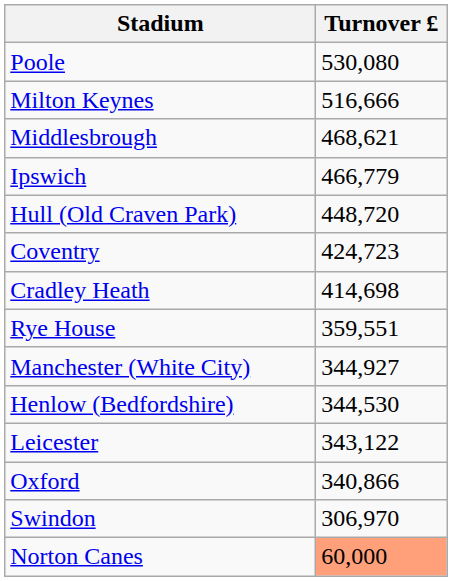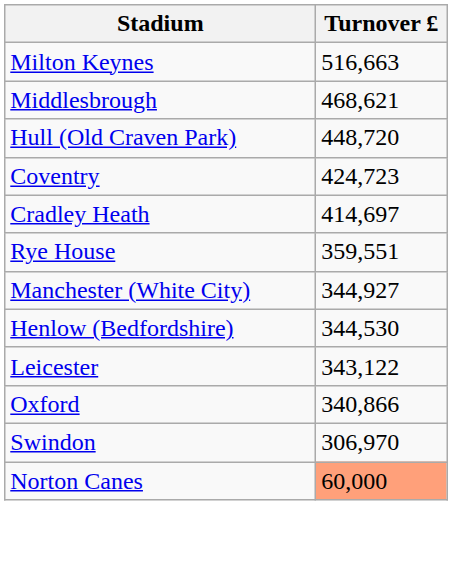 <table class="wikitable">
 <tr>
 <th width=200>Stadium</th>
 <th width=80>Turnover £</th>
 </tr>
 <tr>
-<td><a href='#'>Poole</a></td>
-<td>530,080</td>
-</tr>
-<tr>
 <td><a href='#'>Milton Keynes</a></td>
-<td>516,666</td>
+<td>516,663</td>
 </tr>
 <tr>
 <td><a href='#'>Middlesbrough</a></td>
 <td>468,621</td>
-</tr>
-<tr>
-<td><a href='#'>Ipswich</a></td>
-<td>466,779</td>
 </tr>
 <tr>
 <td><a href='#'>Hull (Old Craven Park)</a></td>
 <td>448,720</td>
 </tr>
 <tr>
 <td><a href='#'>Coventry</a></td>
 <td>424,723</td>
 </tr>
 <tr>
 <td><a href='#'>Cradley Heath</a></td>
-<td>414,698</td>
+<td>414,697</td>
 </tr>
 <tr>
 <td><a href='#'>Rye House</a></td>
 <td>359,551</td>
 </tr>
 <tr>
 <td><a href='#'>Manchester (White City)</a></td>
 <td>344,927</td>
 </tr>
 <tr>
 <td><a href='#'>Henlow (Bedfordshire)</a></td>
 <td>344,530</td>
 </tr>
 <tr>
 <td><a href='#'>Leicester</a></td>
 <td>343,122</td>
 </tr>
 <tr>
 <td><a href='#'>Oxford</a></td>
 <td>340,866</td>
 </tr>
 <tr>
 <td><a href='#'>Swindon</a></td>
 <td>306,970</td>
 </tr>
 <tr>
 <td><a href='#'>Norton Canes</a></td>
 <td style="background: lightsalmon;">60,000</td>
 </tr>
 </table>
